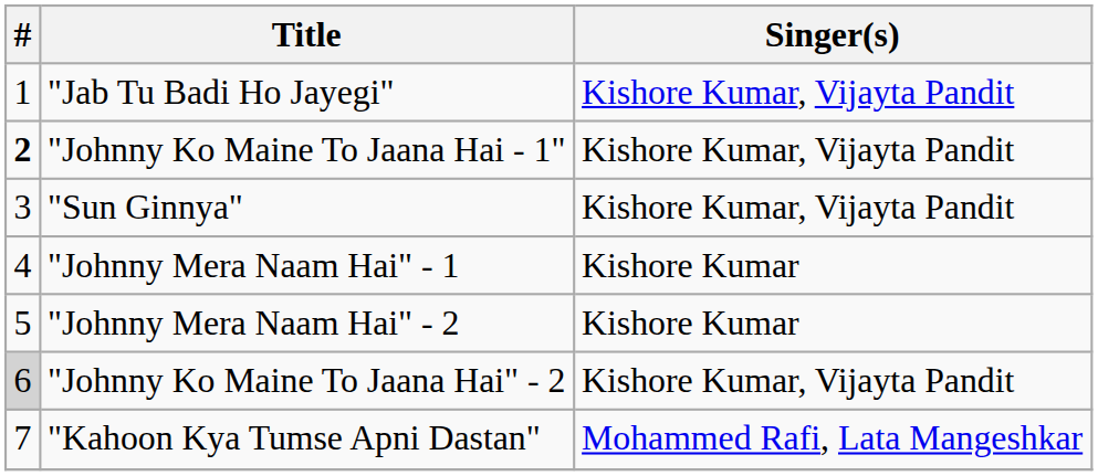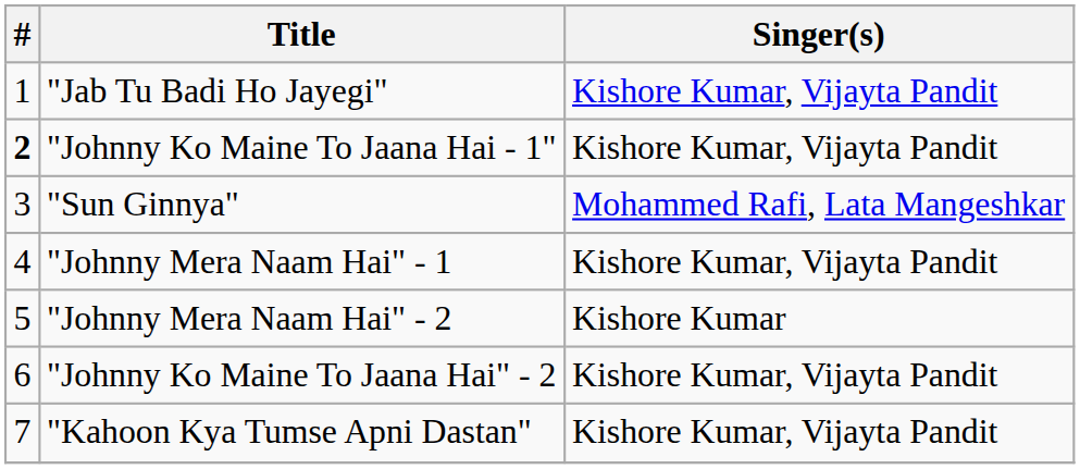 <table class="wikitable" style="font-size:95%;">
 <tr>
 <th>#</th>
 <th>Title</th>
 <th>Singer(s)</th>
 </tr>
 <tr>
 <td>1</td>
 <td>"Jab Tu Badi Ho Jayegi"</td>
 <td><a href='#'>Kishore Kumar</a>, <a href='#'>Vijayta Pandit</a></td>
 </tr>
 <tr>
 <td><strong>2</strong></td>
 <td>"Johnny Ko Maine To Jaana Hai - 1"</td>
 <td>Kishore Kumar, Vijayta Pandit</td>
 </tr>
 <tr>
 <td>3</td>
 <td>"Sun Ginnya"</td>
-<td>Kishore Kumar, Vijayta Pandit</td>
+<td><a href='#'>Mohammed Rafi</a>, <a href='#'>Lata Mangeshkar</a></td>
 </tr>
 <tr>
 <td>4</td>
 <td>"Johnny Mera Naam Hai" - 1</td>
-<td>Kishore Kumar</td>
+<td>Kishore Kumar, Vijayta Pandit</td>
 </tr>
 <tr>
 <td>5</td>
 <td>"Johnny Mera Naam Hai" - 2</td>
 <td>Kishore Kumar</td>
 </tr>
 <tr>
-<td style="background: lightgrey;">6</td>
+<td>6</td>
 <td>"Johnny Ko Maine To Jaana Hai" - 2</td>
 <td>Kishore Kumar, Vijayta Pandit</td>
 </tr>
 <tr>
 <td>7</td>
 <td>"Kahoon Kya Tumse Apni Dastan"</td>
-<td><a href='#'>Mohammed Rafi</a>, <a href='#'>Lata Mangeshkar</a></td>
+<td>Kishore Kumar, Vijayta Pandit</td>
 </tr>
 <tr>
 </tr>
 </table>
